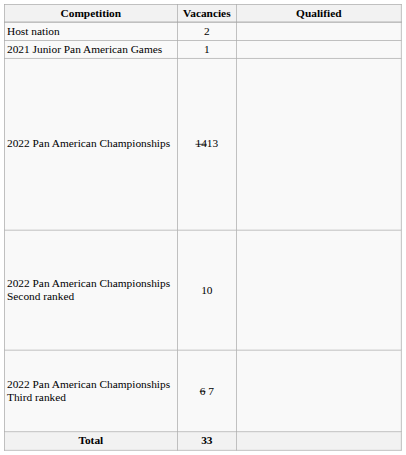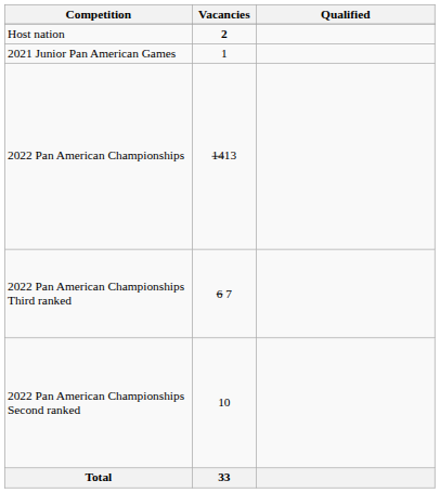 <table class = "wikitable" width=560>
 <tr>
 <th width=300>Competition</th>
 <th width=80>Vacancies</th>
 <th width=300>Qualified</th>
 </tr>
 <tr>
 </tr>
 <tr>
 <td>Host nation</td>
-<td align="center">2</td>
+<td align="center"><strong>2</strong></td>
 <td><br></td>
 </tr>
 <tr>
 <td>2021 Junior Pan American Games</td>
 <td align="center">1</td>
 <td></td>
 </tr>
 <tr>
 <td>2022 Pan American Championships</td>
 <td align="center"><s>14</s>13</td>
 <td><br><br><br><br><br><br><br><br><br><br><br><br><s></s><br></td>
 </tr>
 <tr>
+<td>2022 Pan American Championships<br>Third ranked</td>
+<td align="center"><s>6</s> 7</td>
+<td><br><br><br><br><br><br></td>
+</tr>
+<tr>
 <td>2022 Pan American Championships<br>Second ranked</td>
 <td align="center">10</td>
 <td><br><br><br><br><br><br><br><br><br></td>
-</tr>
-<tr>
-<td>2022 Pan American Championships<br>Third ranked</td>
-<td align="center"><s>6</s> 7</td>
-<td><br><br><br><br><br><br></td>
 </tr>
 <tr>
 <th>Total</th>
 <th>33</th>
 <th></th>
 </tr>
 </table>
